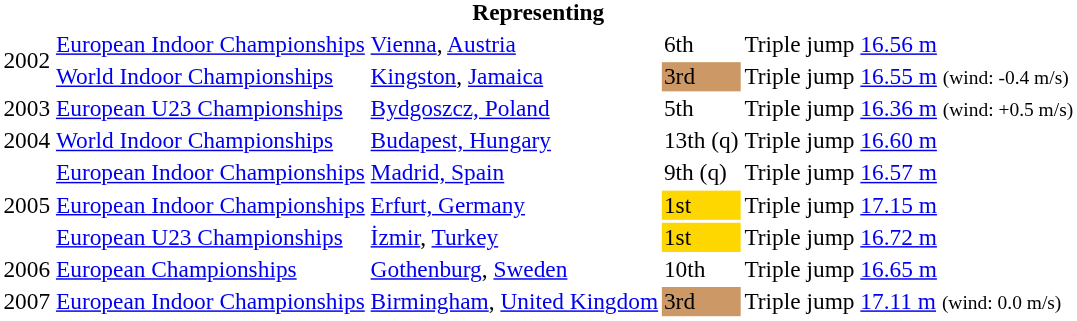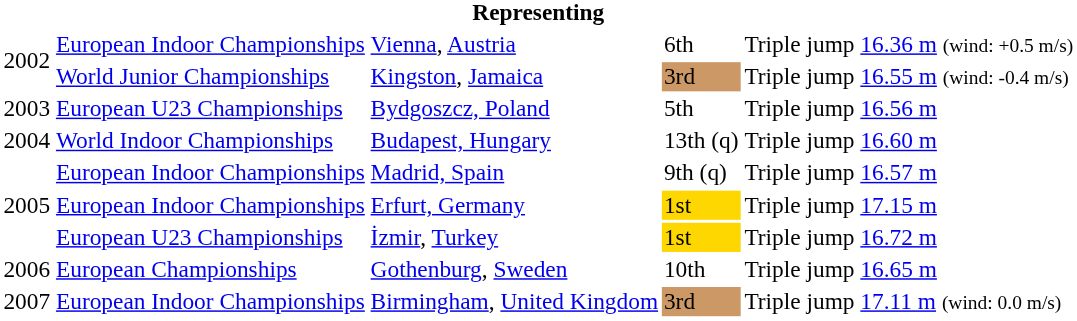 <table>
 <tr>
 <th colspan="6">Representing </th>
 </tr>
 <tr>
 <td rowspan=2>2002</td>
 <td><a href='#'>European Indoor Championships</a></td>
 <td><a href='#'>Vienna</a>, <a href='#'>Austria</a></td>
 <td>6th</td>
 <td>Triple jump</td>
-<td><a href='#'>16.56 m</a></td>
+<td><a href='#'>16.36 m</a> <small>(wind: +0.5 m/s)</small></td>
 </tr>
 <tr>
-<td><a href='#'>World Indoor Championships</a></td>
+<td><a href='#'>World Junior Championships</a></td>
 <td><a href='#'>Kingston</a>, <a href='#'>Jamaica</a></td>
 <td bgcolor="cc9966">3rd</td>
 <td>Triple jump</td>
 <td><a href='#'>16.55 m</a>  <small>(wind: -0.4 m/s)</small></td>
 </tr>
 <tr>
 <td>2003</td>
 <td><a href='#'>European U23 Championships</a></td>
 <td><a href='#'>Bydgoszcz, Poland</a></td>
 <td>5th</td>
 <td>Triple jump</td>
-<td><a href='#'>16.36 m</a> <small>(wind: +0.5 m/s)</small></td>
+<td><a href='#'>16.56 m</a></td>
 </tr>
 <tr>
 <td>2004</td>
 <td><a href='#'>World Indoor Championships</a></td>
 <td><a href='#'>Budapest, Hungary</a></td>
 <td>13th (q)</td>
 <td>Triple jump</td>
 <td><a href='#'>16.60 m</a></td>
 </tr>
 <tr>
 <td rowspan=3>2005</td>
 <td><a href='#'>European Indoor Championships</a></td>
 <td><a href='#'>Madrid, Spain</a></td>
 <td>9th (q)</td>
 <td>Triple jump</td>
 <td><a href='#'>16.57 m</a></td>
 </tr>
 <tr>
 <td><a href='#'>European Indoor Championships</a></td>
 <td><a href='#'>Erfurt, Germany</a></td>
 <td bgcolor="gold">1st</td>
 <td>Triple jump</td>
 <td><a href='#'>17.15 m</a></td>
 </tr>
 <tr>
 <td><a href='#'>European U23 Championships</a></td>
 <td><a href='#'>İzmir</a>, <a href='#'>Turkey</a></td>
 <td bgcolor="gold">1st</td>
 <td>Triple jump</td>
 <td><a href='#'>16.72 m</a></td>
 </tr>
 <tr>
 <td>2006</td>
 <td><a href='#'>European Championships</a></td>
 <td><a href='#'>Gothenburg</a>, <a href='#'>Sweden</a></td>
 <td>10th</td>
 <td>Triple jump</td>
 <td><a href='#'>16.65 m</a></td>
 </tr>
 <tr>
 <td>2007</td>
 <td><a href='#'>European Indoor Championships</a></td>
 <td><a href='#'>Birmingham</a>, <a href='#'>United Kingdom</a></td>
 <td bgcolor="cc9966">3rd</td>
 <td>Triple jump</td>
 <td><a href='#'>17.11 m</a> <small>(wind: 0.0 m/s)</small></td>
 </tr>
 </table>
